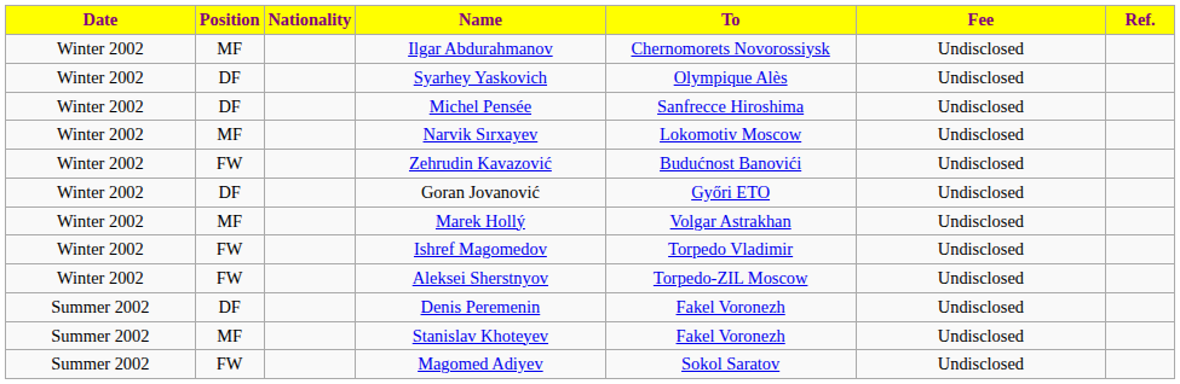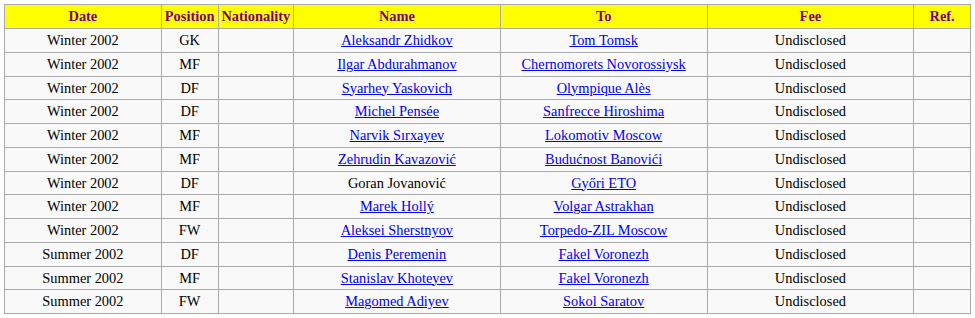 <table class="wikitable"  style="text-align:center; font-size:90%; ">
 <tr>
 <th style="background:#ffff00; color:purple; width:150px;">Date</th>
 <th style="background:#ffff00; color:purple; width:50px;">Position</th>
 <th style="background:#ffff00; color:purple; width:50px;">Nationality</th>
 <th style="background:#ffff00; color:purple; width:200px;">Name</th>
 <th style="background:#ffff00; color:purple; width:200px;">To</th>
 <th style="background:#ffff00; color:purple; width:200px;">Fee</th>
 <th style="background:#ffff00; color:purple; width:50px;">Ref.</th>
+</tr>
+<tr>
+<td>Winter 2002</td>
+<td>GK</td>
+<td></td>
+<td><a href='#'>Aleksandr Zhidkov</a></td>
+<td><a href='#'>Tom Tomsk</a></td>
+<td>Undisclosed</td>
+<td></td>
 </tr>
 <tr>
 <td>Winter 2002</td>
 <td>MF</td>
 <td></td>
 <td><a href='#'>Ilgar Abdurahmanov</a></td>
 <td><a href='#'>Chernomorets Novorossiysk</a></td>
 <td>Undisclosed</td>
 <td></td>
 </tr>
 <tr>
 <td>Winter 2002</td>
 <td>DF</td>
 <td></td>
 <td><a href='#'>Syarhey Yaskovich</a></td>
 <td><a href='#'>Olympique Alès</a></td>
 <td>Undisclosed</td>
 <td></td>
 </tr>
 <tr>
 <td>Winter 2002</td>
 <td>DF</td>
 <td></td>
 <td><a href='#'>Michel Pensée</a></td>
 <td><a href='#'>Sanfrecce Hiroshima</a></td>
 <td>Undisclosed</td>
 <td></td>
 </tr>
 <tr>
 <td>Winter 2002</td>
 <td>MF</td>
 <td></td>
 <td><a href='#'>Narvik Sırxayev</a></td>
 <td><a href='#'>Lokomotiv Moscow</a></td>
 <td>Undisclosed</td>
 <td></td>
 </tr>
 <tr>
 <td>Winter 2002</td>
-<td>FW</td>
+<td>MF</td>
 <td></td>
 <td><a href='#'>Zehrudin Kavazović</a></td>
 <td><a href='#'>Budućnost Banovići</a></td>
 <td>Undisclosed</td>
 <td></td>
 </tr>
 <tr>
 <td>Winter 2002</td>
 <td>DF</td>
 <td></td>
 <td>Goran Jovanović</td>
 <td><a href='#'>Győri ETO</a></td>
 <td>Undisclosed</td>
 <td></td>
 </tr>
 <tr>
 <td>Winter 2002</td>
 <td>MF</td>
 <td></td>
 <td><a href='#'>Marek Hollý</a></td>
 <td><a href='#'>Volgar Astrakhan</a></td>
-<td>Undisclosed</td>
-<td></td>
-</tr>
-<tr>
-<td>Winter 2002</td>
-<td>FW</td>
-<td></td>
-<td><a href='#'>Ishref Magomedov</a></td>
-<td><a href='#'>Torpedo Vladimir</a></td>
 <td>Undisclosed</td>
 <td></td>
 </tr>
 <tr>
 <td>Winter 2002</td>
 <td>FW</td>
 <td></td>
 <td><a href='#'>Aleksei Sherstnyov</a></td>
 <td><a href='#'>Torpedo-ZIL Moscow</a></td>
 <td>Undisclosed</td>
 <td></td>
 </tr>
 <tr>
 <td>Summer 2002</td>
 <td>DF</td>
 <td></td>
 <td><a href='#'>Denis Peremenin</a></td>
 <td><a href='#'>Fakel Voronezh</a></td>
 <td>Undisclosed</td>
 <td></td>
 </tr>
 <tr>
 <td>Summer 2002</td>
 <td>MF</td>
 <td></td>
 <td><a href='#'>Stanislav Khoteyev</a></td>
 <td><a href='#'>Fakel Voronezh</a></td>
 <td>Undisclosed</td>
 <td></td>
 </tr>
 <tr>
 <td>Summer 2002</td>
 <td>FW</td>
 <td></td>
 <td><a href='#'>Magomed Adiyev</a></td>
 <td><a href='#'>Sokol Saratov</a></td>
 <td>Undisclosed</td>
 <td></td>
 </tr>
 </table>
